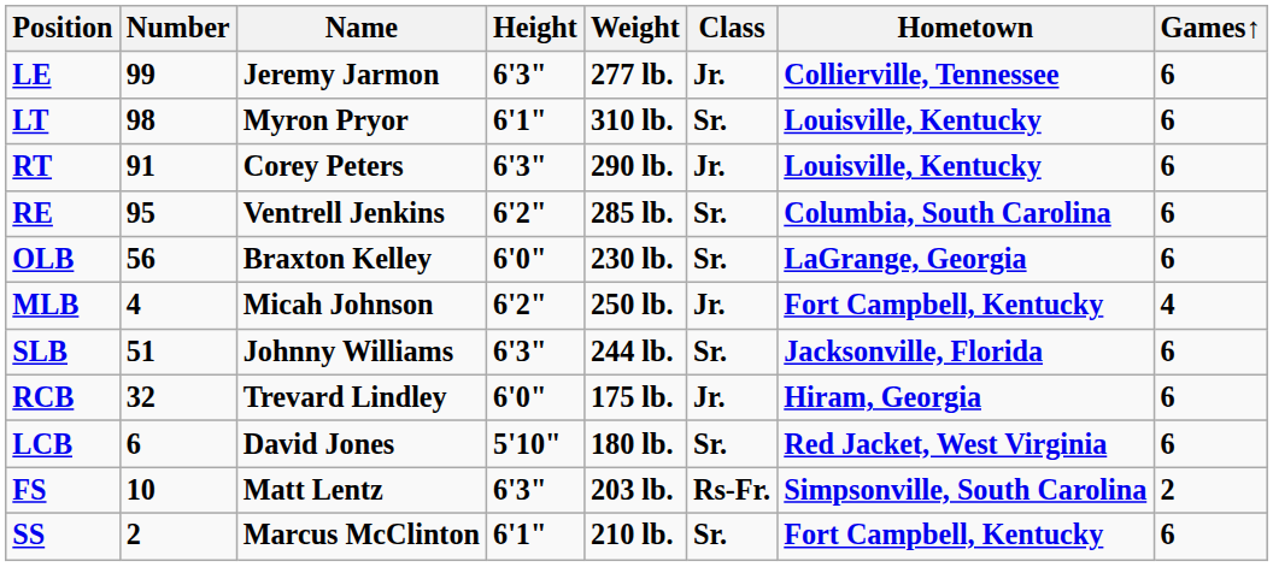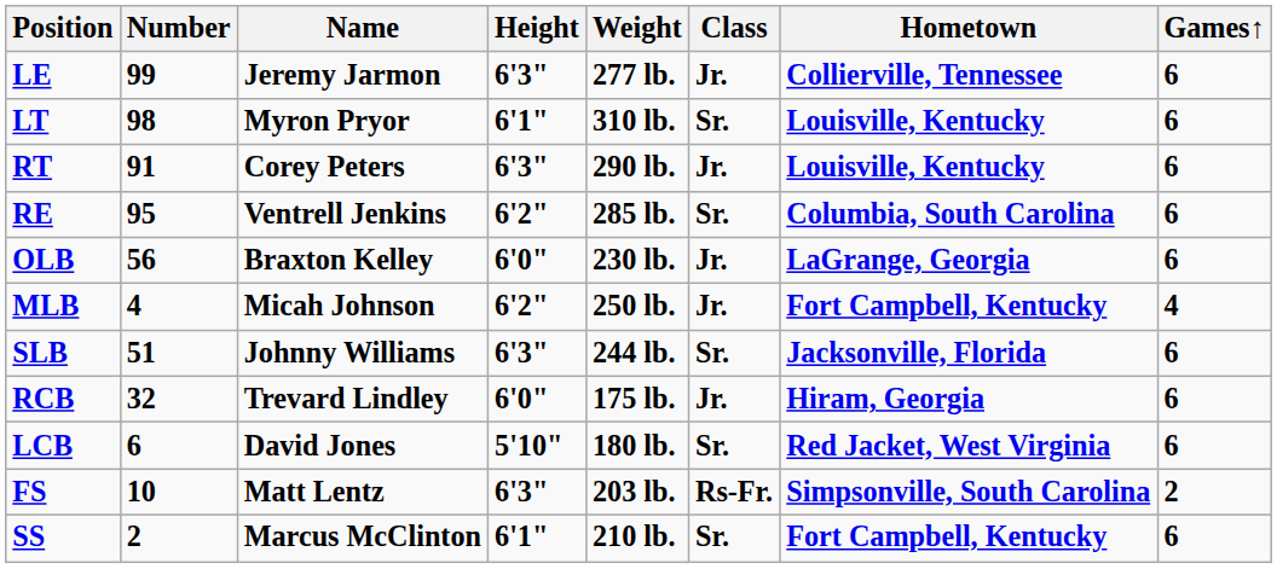 <table class="wikitable">
 <tr>
 <th>Position</th>
 <th>Number</th>
 <th>Name</th>
 <th>Height</th>
 <th>Weight</th>
 <th>Class</th>
 <th>Hometown</th>
 <th>Games↑</th>
 </tr>
 <tr>
 <td><strong><a href='#'>LE</a></strong></td>
 <td><strong>99</strong></td>
 <td><strong>Jeremy Jarmon</strong></td>
 <td><strong>6'3"</strong></td>
 <td><strong>277 lb.</strong></td>
 <td><strong>Jr.</strong></td>
 <td><strong><a href='#'>Collierville, Tennessee</a></strong></td>
 <td><strong>6</strong></td>
 </tr>
 <tr>
 <td><strong><a href='#'>LT</a></strong></td>
 <td><strong>98</strong></td>
 <td><strong>Myron Pryor</strong></td>
 <td><strong>6'1"</strong></td>
 <td><strong>310 lb.</strong></td>
 <td><strong>Sr.</strong></td>
 <td><strong><a href='#'>Louisville, Kentucky</a></strong></td>
 <td><strong>6</strong></td>
 </tr>
 <tr>
 <td><strong><a href='#'>RT</a></strong></td>
 <td><strong>91</strong></td>
 <td><strong>Corey Peters</strong></td>
 <td><strong>6'3"</strong></td>
 <td><strong>290 lb.</strong></td>
 <td><strong>Jr.</strong></td>
 <td><strong><a href='#'>Louisville, Kentucky</a></strong></td>
 <td><strong>6</strong></td>
 </tr>
 <tr>
 <td><strong><a href='#'>RE</a></strong></td>
 <td><strong>95</strong></td>
 <td><strong>Ventrell Jenkins</strong></td>
 <td><strong>6'2"</strong></td>
 <td><strong>285 lb.</strong></td>
 <td><strong>Sr.</strong></td>
 <td><strong><a href='#'>Columbia, South Carolina</a></strong></td>
 <td><strong>6</strong></td>
 </tr>
 <tr>
 <td><strong><a href='#'>OLB</a></strong></td>
 <td><strong>56</strong></td>
 <td><strong>Braxton Kelley</strong></td>
 <td><strong>6'0"</strong></td>
 <td><strong>230 lb.</strong></td>
-<td><strong>Sr.</strong></td>
+<td><strong>Jr.</strong></td>
 <td><strong><a href='#'>LaGrange, Georgia</a></strong></td>
 <td><strong>6</strong></td>
 </tr>
 <tr>
 <td><strong><a href='#'>MLB</a></strong></td>
 <td><strong>4</strong></td>
 <td><strong>Micah Johnson</strong></td>
 <td><strong>6'2"</strong></td>
 <td><strong>250 lb.</strong></td>
 <td><strong>Jr.</strong></td>
 <td><strong><a href='#'>Fort Campbell, Kentucky</a></strong></td>
 <td><strong>4</strong></td>
 </tr>
 <tr>
 <td><strong><a href='#'>SLB</a></strong></td>
 <td><strong>51</strong></td>
 <td><strong>Johnny Williams</strong></td>
 <td><strong>6'3"</strong></td>
 <td><strong>244 lb.</strong></td>
 <td><strong>Sr.</strong></td>
 <td><strong><a href='#'>Jacksonville, Florida</a></strong></td>
 <td><strong>6</strong></td>
 </tr>
 <tr>
 <td><strong><a href='#'>RCB</a></strong></td>
 <td><strong>32</strong></td>
 <td><strong>Trevard Lindley</strong></td>
 <td><strong>6'0"</strong></td>
 <td><strong>175 lb.</strong></td>
 <td><strong>Jr.</strong></td>
 <td><strong><a href='#'>Hiram, Georgia</a></strong></td>
 <td><strong>6</strong></td>
 </tr>
 <tr>
 <td><strong><a href='#'>LCB</a></strong></td>
 <td><strong>6</strong></td>
 <td><strong>David Jones</strong></td>
 <td><strong>5'10"</strong></td>
 <td><strong>180 lb.</strong></td>
 <td><strong>Sr.</strong></td>
 <td><strong><a href='#'>Red Jacket, West Virginia</a></strong></td>
 <td><strong>6</strong></td>
 </tr>
 <tr>
 <td><strong><a href='#'>FS</a></strong></td>
 <td><strong>10</strong></td>
 <td><strong>Matt Lentz</strong></td>
 <td><strong>6'3"</strong></td>
 <td><strong>203 lb.</strong></td>
 <td><strong>Rs-Fr.</strong></td>
 <td><strong><a href='#'>Simpsonville, South Carolina</a></strong></td>
 <td><strong>2</strong></td>
 </tr>
 <tr>
 <td><strong><a href='#'>SS</a></strong></td>
 <td><strong>2</strong></td>
 <td><strong>Marcus McClinton</strong></td>
 <td><strong>6'1"</strong></td>
 <td><strong>210 lb.</strong></td>
 <td><strong>Sr.</strong></td>
 <td><strong><a href='#'>Fort Campbell, Kentucky</a></strong></td>
 <td><strong>6</strong></td>
 </tr>
 </table>
